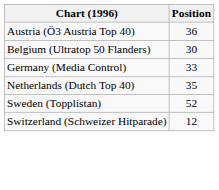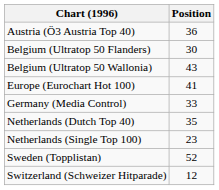 <table class="wikitable sortable">
 <tr>
 <th>Chart (1996)</th>
 <th>Position</th>
 </tr>
 <tr>
 <td>Austria (Ö3 Austria Top 40)</td>
 <td align="center">36</td>
 </tr>
 <tr>
 <td>Belgium (Ultratop 50 Flanders)</td>
 <td align="center">30</td>
 </tr>
 <tr>
+<td>Belgium (Ultratop 50 Wallonia)</td>
+<td align="center">43</td>
+</tr>
+<tr>
+<td>Europe (Eurochart Hot 100)</td>
+<td align="center">41</td>
+</tr>
+<tr>
 <td>Germany (Media Control)</td>
 <td align="center">33</td>
 </tr>
 <tr>
 <td>Netherlands (Dutch Top 40)</td>
 <td align="center">35</td>
+</tr>
+<tr>
+<td>Netherlands (Single Top 100)</td>
+<td align="center">23</td>
 </tr>
 <tr>
 <td>Sweden (Topplistan)</td>
 <td align="center">52</td>
 </tr>
 <tr>
 <td>Switzerland (Schweizer Hitparade)</td>
 <td align="center">12</td>
 </tr>
 </table>
